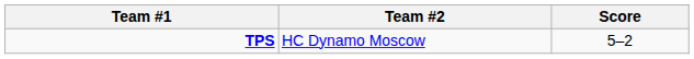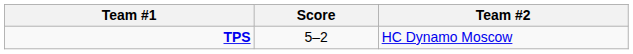 <table class="wikitable" style="text-align: center;">
 <tr>
 <th width=22%>Team #1</th>
+<th width=11%>Score</th>
 <th width=22%>Team #2</th>
-<th width=11%>Score</th>
 </tr>
 <tr>
 <td style="text-align: right;"><strong><a href='#'>TPS</a></strong> </td>
+<td>5–2</td>
 <td style="text-align: left;"> <a href='#'>HC Dynamo Moscow</a></td>
-<td>5–2</td>
 </tr>
 </table>
